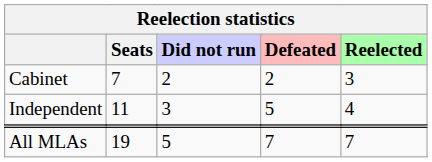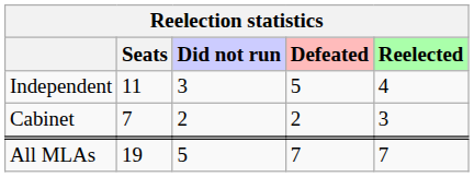 <table class=wikitable>
 <tr>
 <th colspan=5 align=center>Reelection statistics</th>
 </tr>
 <tr>
 <th></th>
 <th>Seats</th>
 <td bgcolor="#ccccff"><strong>Did not run</strong></td>
 <td bgcolor="#ffbbbb"><strong>Defeated</strong></td>
 <td bgcolor="#aaffaa"><strong>Reelected</strong></td>
 </tr>
 <tr>
+<td>Independent</td>
+<td>11</td>
+<td>3</td>
+<td>5</td>
+<td>4</td>
+</tr>
+<tr>
 <td>Cabinet</td>
 <td>7</td>
 <td>2</td>
 <td>2</td>
 <td>3</td>
-</tr>
-<tr>
-<td>Independent</td>
-<td>11</td>
-<td>3</td>
-<td>5</td>
-<td>4</td>
 </tr>
 <tr style="border-top: double;">
 <td>All MLAs</td>
 <td>19</td>
 <td>5</td>
 <td>7</td>
 <td>7</td>
 </tr>
 </table>
